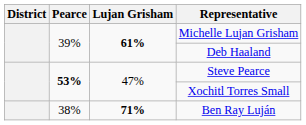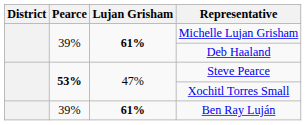 <table class=wikitable>
 <tr>
 <th>District</th>
 <th>Pearce</th>
 <th>Lujan Grisham</th>
 <th>Representative</th>
 </tr>
 <tr align=center>
 <th rowspan=2 ></th>
 <td rowspan=2>39%</td>
 <td rowspan=2><strong>61%</strong></td>
 <td><a href='#'>Michelle Lujan Grisham</a></td>
 </tr>
 <tr align=center>
 <td><a href='#'>Deb Haaland</a></td>
 </tr>
 <tr align=center>
 <th rowspan=2 ></th>
 <td rowspan=2><strong>53%</strong></td>
 <td rowspan=2>47%</td>
 <td><a href='#'>Steve Pearce</a></td>
 </tr>
 <tr align=center>
 <td><a href='#'>Xochitl Torres Small</a></td>
 </tr>
 <tr align=center>
 <th></th>
-<td>38%</td>
-<td><strong>71%</strong></td>
+<td>39%</td>
+<td><strong>61%</strong></td>
 <td><a href='#'>Ben Ray Luján</a></td>
 </tr>
 </table>
